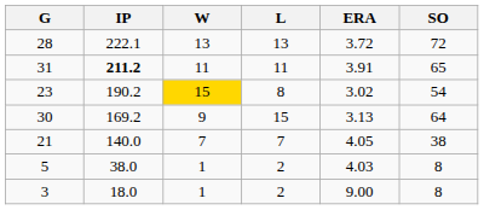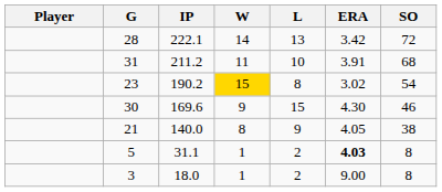 <table class="wikitable sortable">
 <tr>
+<th bgcolor="#DDDDFF" width="16%">Player</th>
 <th bgcolor="#DDDDFF" width="9%">G</th>
 <th bgcolor="#DDDDFF" width="9%">IP</th>
 <th bgcolor="#DDDDFF" width="9%">W</th>
 <th bgcolor="#DDDDFF" width="9%">L</th>
 <th bgcolor="#DDDDFF" width="9%">ERA</th>
 <th bgcolor="#DDDDFF" width="9%">SO</th>
 </tr>
 <tr align="center">
+<td></td>
 <td>28</td>
 <td>222.1</td>
+<td>14</td>
 <td>13</td>
-<td>13</td>
-<td>3.72</td>
+<td>3.42</td>
 <td>72</td>
 </tr>
 <tr align="center">
+<td></td>
 <td>31</td>
-<td><strong>211.2</strong></td>
+<td>211.2</td>
 <td>11</td>
-<td>11</td>
+<td>10</td>
 <td>3.91</td>
-<td>65</td>
+<td>68</td>
 </tr>
 <tr align="center">
+<td></td>
 <td>23</td>
 <td>190.2</td>
 <td style="background: gold;">15</td>
 <td>8</td>
 <td>3.02</td>
 <td>54</td>
 </tr>
 <tr align="center">
+<td></td>
 <td>30</td>
-<td>169.2</td>
+<td>169.6</td>
 <td>9</td>
 <td>15</td>
-<td>3.13</td>
-<td>64</td>
+<td>4.30</td>
+<td>46</td>
 </tr>
 <tr align="center">
+<td></td>
 <td>21</td>
 <td>140.0</td>
-<td>7</td>
-<td>7</td>
+<td>8</td>
+<td>9</td>
 <td>4.05</td>
 <td>38</td>
 </tr>
 <tr align="center">
+<td></td>
 <td>5</td>
-<td>38.0</td>
+<td>31.1</td>
 <td>1</td>
 <td>2</td>
-<td>4.03</td>
+<td><strong>4.03</strong></td>
 <td>8</td>
 </tr>
 <tr align="center">
+<td></td>
 <td>3</td>
 <td>18.0</td>
 <td>1</td>
 <td>2</td>
 <td>9.00</td>
 <td>8</td>
 </tr>
 </table>
